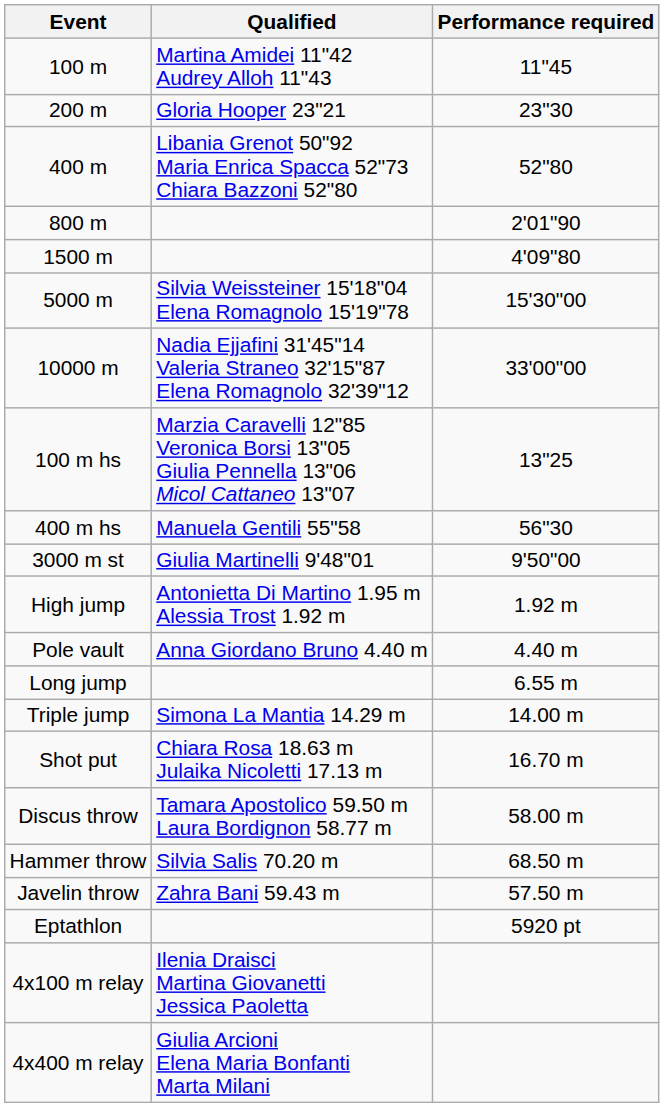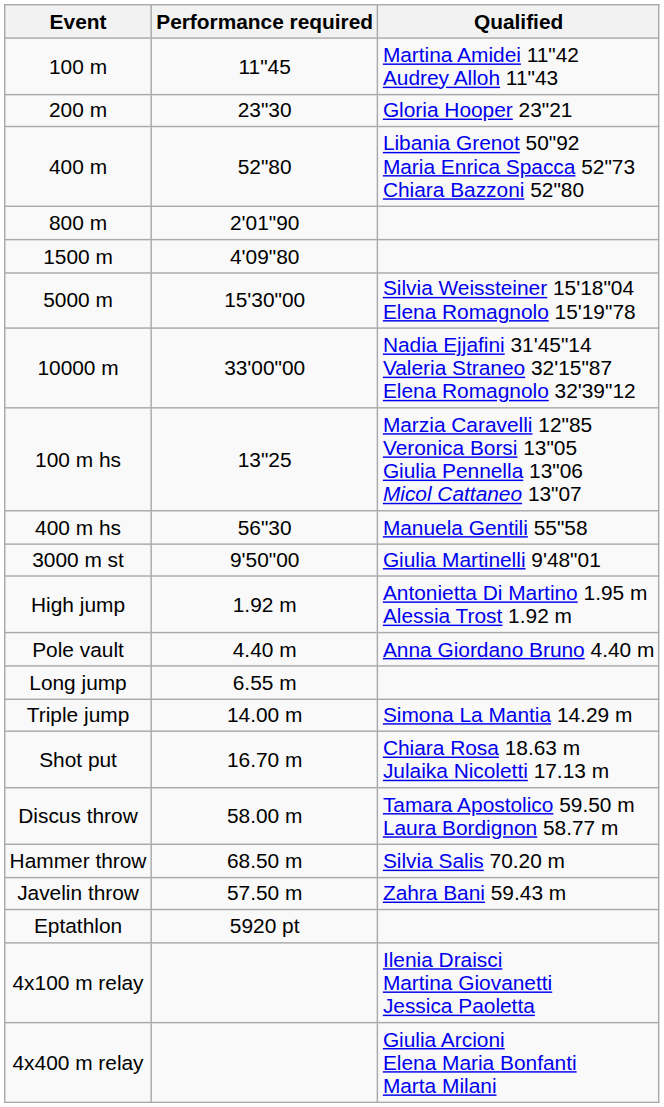 <table class="wikitable" style="font-size:90%; text-align:center;">
 <tr>
 <th>Event</th>
+<th>Performance required</th>
 <th>Qualified</th>
-<th>Performance required</th>
 </tr>
 <tr>
 <td>100 m</td>
+<td>11"45</td>
 <td align=left><a href='#'>Martina Amidei</a> 11"42<br><a href='#'>Audrey Alloh</a> 11"43</td>
-<td>11"45</td>
 </tr>
 <tr>
 <td>200 m</td>
+<td>23"30</td>
 <td align=left><a href='#'>Gloria Hooper</a> 23"21</td>
-<td>23"30</td>
 </tr>
 <tr>
 <td>400 m</td>
+<td>52"80</td>
 <td align=left><a href='#'>Libania Grenot</a> 50"92<br><a href='#'>Maria Enrica Spacca</a> 52"73<br><a href='#'>Chiara Bazzoni</a> 52"80</td>
-<td>52"80</td>
 </tr>
 <tr>
 <td>800 m</td>
+<td>2'01"90</td>
 <td align=left></td>
-<td>2'01"90</td>
 </tr>
 <tr>
 <td>1500 m</td>
+<td>4'09"80</td>
 <td align=left></td>
-<td>4'09"80</td>
 </tr>
 <tr>
 <td>5000 m</td>
+<td>15'30"00</td>
 <td align=left><a href='#'>Silvia Weissteiner</a> 15'18"04<br><a href='#'>Elena Romagnolo</a> 15'19"78</td>
-<td>15'30"00</td>
 </tr>
 <tr>
 <td>10000 m</td>
+<td>33'00"00</td>
 <td align=left><a href='#'>Nadia Ejjafini</a> 31'45"14<br><a href='#'>Valeria Straneo</a> 32'15"87<br><a href='#'>Elena Romagnolo</a> 32'39"12</td>
-<td>33'00"00</td>
 </tr>
 <tr>
 <td>100 m hs</td>
+<td>13"25</td>
 <td align=left><a href='#'>Marzia Caravelli</a> 12"85<br><a href='#'>Veronica Borsi</a> 13"05<br><a href='#'>Giulia Pennella</a> 13"06<br><em><a href='#'>Micol Cattaneo</a></em> 13"07</td>
-<td>13"25</td>
 </tr>
 <tr>
 <td>400 m hs</td>
+<td>56"30</td>
 <td align=left><a href='#'>Manuela Gentili</a> 55"58</td>
-<td>56"30</td>
 </tr>
 <tr>
 <td>3000 m st</td>
+<td>9'50"00</td>
 <td align=left><a href='#'>Giulia Martinelli</a> 9'48"01</td>
-<td>9'50"00</td>
 </tr>
 <tr>
 <td>High jump</td>
+<td>1.92 m</td>
 <td align=left><a href='#'>Antonietta Di Martino</a> 1.95 m<br><a href='#'>Alessia Trost</a> 1.92 m</td>
-<td>1.92 m</td>
 </tr>
 <tr>
 <td>Pole vault</td>
+<td>4.40 m</td>
 <td align=left><a href='#'>Anna Giordano Bruno</a> 4.40 m</td>
-<td>4.40 m</td>
 </tr>
 <tr>
 <td>Long jump</td>
+<td>6.55 m</td>
 <td align=left></td>
-<td>6.55 m</td>
 </tr>
 <tr>
 <td>Triple jump</td>
+<td>14.00 m</td>
 <td align=left><a href='#'>Simona La Mantia</a> 14.29 m</td>
-<td>14.00 m</td>
 </tr>
 <tr>
 <td>Shot put</td>
+<td>16.70 m</td>
 <td align=left><a href='#'>Chiara Rosa</a> 18.63 m<br><a href='#'>Julaika Nicoletti</a> 17.13 m</td>
-<td>16.70 m</td>
 </tr>
 <tr>
 <td>Discus throw</td>
+<td>58.00 m</td>
 <td align=left><a href='#'>Tamara Apostolico</a> 59.50 m<br><a href='#'>Laura Bordignon</a> 58.77 m</td>
-<td>58.00 m</td>
 </tr>
 <tr>
 <td>Hammer throw</td>
+<td>68.50 m</td>
 <td align=left><a href='#'>Silvia Salis</a> 70.20 m</td>
-<td>68.50 m</td>
 </tr>
 <tr>
 <td>Javelin throw</td>
+<td>57.50 m</td>
 <td align=left><a href='#'>Zahra Bani</a> 59.43 m</td>
-<td>57.50 m</td>
 </tr>
 <tr>
 <td>Eptathlon</td>
+<td>5920 pt</td>
 <td align=left></td>
-<td>5920 pt</td>
 </tr>
 <tr>
 <td>4x100 m relay</td>
+<td></td>
 <td align=left><a href='#'>Ilenia Draisci</a><br><a href='#'>Martina Giovanetti</a><br><a href='#'>Jessica Paoletta</a></td>
-<td></td>
 </tr>
 <tr>
 <td>4x400 m relay</td>
+<td></td>
 <td align=left><a href='#'>Giulia Arcioni</a><br><a href='#'>Elena Maria Bonfanti</a><br><a href='#'>Marta Milani</a></td>
-<td></td>
 </tr>
 </table>
